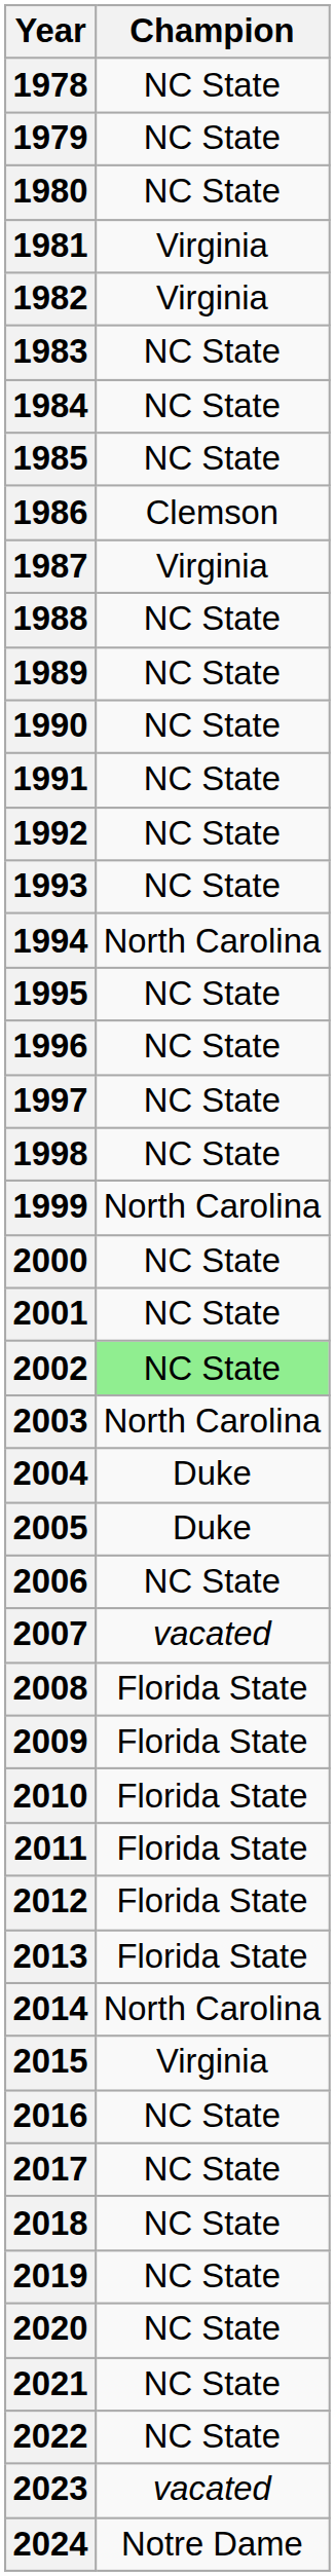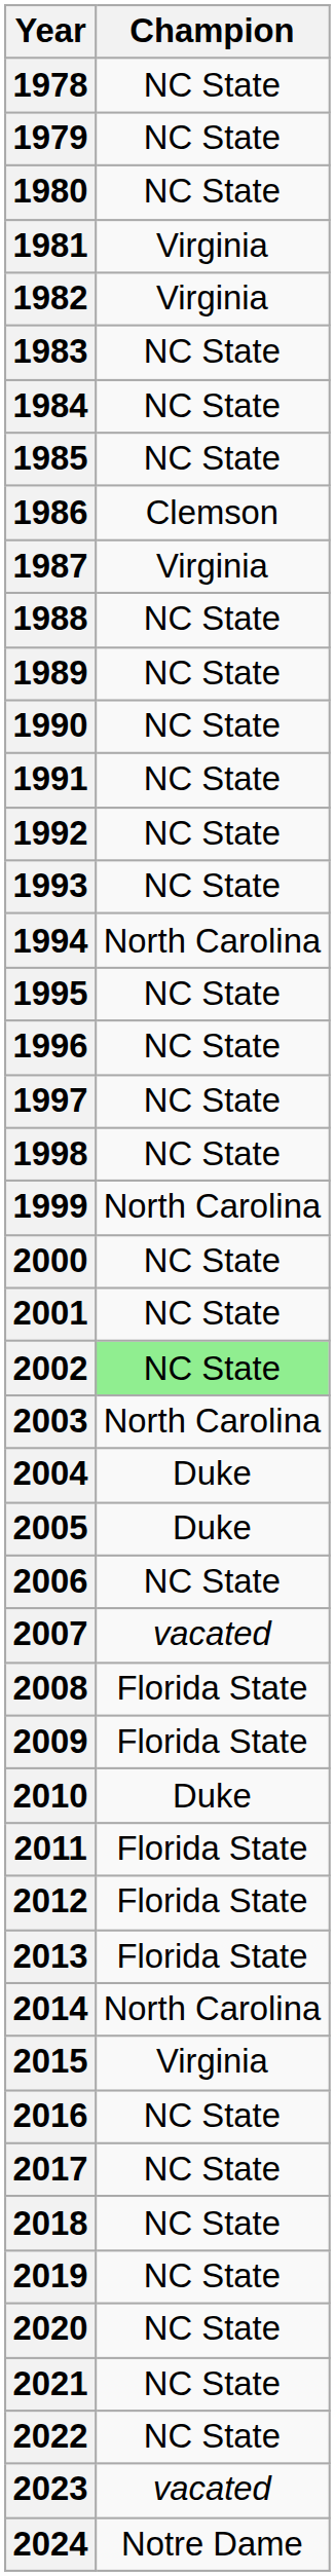 <table class="wikitable" style="text-align: center;">
 <tr>
 <th>Year</th>
 <th>Champion</th>
 </tr>
 <tr>
 <th>1978</th>
 <td>NC State</td>
 </tr>
 <tr>
 <th>1979</th>
 <td>NC State</td>
 </tr>
 <tr>
 <th>1980</th>
 <td>NC State</td>
 </tr>
 <tr>
 <th>1981</th>
 <td>Virginia</td>
 </tr>
 <tr>
 <th>1982</th>
 <td>Virginia</td>
 </tr>
 <tr>
 <th>1983</th>
 <td>NC State</td>
 </tr>
 <tr>
 <th>1984</th>
 <td>NC State</td>
 </tr>
 <tr>
 <th>1985</th>
 <td>NC State</td>
 </tr>
 <tr>
 <th>1986</th>
 <td>Clemson</td>
 </tr>
 <tr>
 <th>1987</th>
 <td>Virginia</td>
 </tr>
 <tr>
 <th>1988</th>
 <td>NC State</td>
 </tr>
 <tr>
 <th>1989</th>
 <td>NC State</td>
 </tr>
 <tr>
 <th>1990</th>
 <td>NC State</td>
 </tr>
 <tr>
 <th>1991</th>
 <td>NC State</td>
 </tr>
 <tr>
 <th>1992</th>
 <td>NC State</td>
 </tr>
 <tr>
 <th>1993</th>
 <td>NC State</td>
 </tr>
 <tr>
 <th>1994</th>
 <td>North Carolina</td>
 </tr>
 <tr>
 <th>1995</th>
 <td>NC State</td>
 </tr>
 <tr>
 <th>1996</th>
 <td>NC State</td>
 </tr>
 <tr>
 <th>1997</th>
 <td>NC State</td>
 </tr>
 <tr>
 <th>1998</th>
 <td>NC State</td>
 </tr>
 <tr>
 <th>1999</th>
 <td>North Carolina</td>
 </tr>
 <tr>
 <th>2000</th>
 <td>NC State</td>
 </tr>
 <tr>
 <th>2001</th>
 <td>NC State</td>
 </tr>
 <tr>
 <th>2002</th>
 <td style="background: lightgreen;">NC State</td>
 </tr>
 <tr>
 <th>2003</th>
 <td>North Carolina</td>
 </tr>
 <tr>
 <th>2004</th>
 <td>Duke</td>
 </tr>
 <tr>
 <th>2005</th>
 <td>Duke</td>
 </tr>
 <tr>
 <th>2006</th>
 <td>NC State</td>
 </tr>
 <tr>
 <th>2007</th>
 <td><em>vacated</em></td>
 </tr>
 <tr>
 <th>2008</th>
 <td>Florida State</td>
 </tr>
 <tr>
 <th>2009</th>
 <td>Florida State</td>
 </tr>
 <tr>
 <th>2010</th>
-<td>Florida State</td>
+<td>Duke</td>
 </tr>
 <tr>
 <th>2011</th>
 <td>Florida State</td>
 </tr>
 <tr>
 <th>2012</th>
 <td>Florida State</td>
 </tr>
 <tr>
 <th>2013</th>
 <td>Florida State</td>
 </tr>
 <tr>
 <th>2014</th>
 <td>North Carolina</td>
 </tr>
 <tr>
 <th>2015</th>
 <td>Virginia</td>
 </tr>
 <tr>
 <th>2016</th>
 <td>NC State</td>
 </tr>
 <tr>
 <th>2017</th>
 <td>NC State</td>
 </tr>
 <tr>
 <th>2018</th>
 <td>NC State</td>
 </tr>
 <tr>
 <th>2019</th>
 <td>NC State</td>
 </tr>
 <tr>
 <th>2020</th>
 <td>NC State</td>
 </tr>
 <tr>
 <th>2021</th>
 <td>NC State</td>
 </tr>
 <tr>
 <th>2022</th>
 <td>NC State</td>
 </tr>
 <tr>
 <th>2023</th>
 <td><em>vacated</em></td>
 </tr>
 <tr>
 <th>2024</th>
 <td>Notre Dame</td>
 </tr>
 </table>
